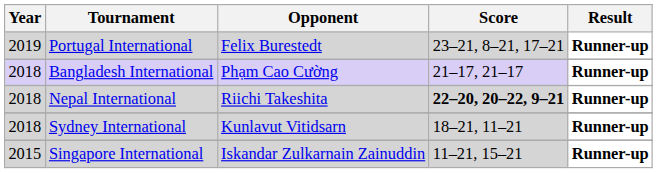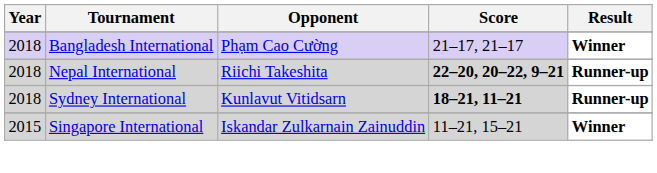 <table class="sortable wikitable" style="font-size: 90%;">
 <tr>
 <th>Year</th>
 <th>Tournament</th>
 <th>Opponent</th>
 <th>Score</th>
 <th>Result</th>
 </tr>
-<tr style="background:#D5D5D5">
-<td align="center">2019</td>
-<td align="left"><a href='#'>Portugal International</a></td>
-<td align="left"> <a href='#'>Felix Burestedt</a></td>
-<td align="left">23–21, 8–21, 17–21</td>
-<td style="text-align:left; background:white"> <strong>Runner-up</strong></td>
-</tr>
 <tr>
 </tr>
 <tr style="background:#D8CEF6">
 <td align="center">2018</td>
 <td align="left"><a href='#'>Bangladesh International</a></td>
 <td align="left"> <a href='#'>Phạm Cao Cường</a></td>
 <td align="left">21–17, 21–17</td>
-<td style="text-align:left; background:white"> <strong>Runner-up</strong></td>
+<td style="text-align:left; background:white"> <strong>Winner</strong></td>
 </tr>
 <tr>
 </tr>
 <tr style="background:#D5D5D5">
 <td align="center">2018</td>
 <td align="left"><a href='#'>Nepal International</a></td>
 <td align="left"> <a href='#'>Riichi Takeshita</a></td>
 <td align="left"><strong>22–20, 20–22, 9–21</strong></td>
 <td style="text-align:left; background:white"> <strong>Runner-up</strong></td>
 </tr>
 <tr>
 </tr>
 <tr style="background:#D5D5D5">
 <td align="center">2018</td>
 <td align="left"><a href='#'>Sydney International</a></td>
 <td align="left"> <a href='#'>Kunlavut Vitidsarn</a></td>
-<td align="left">18–21, 11–21</td>
+<td align="left"><strong>18–21, 11–21</strong></td>
 <td style="text-align:left; background:white"> <strong>Runner-up</strong></td>
 </tr>
 <tr>
 </tr>
 <tr style="background:#D5D5D5">
 <td align="center">2015</td>
 <td align="left"><a href='#'>Singapore International</a></td>
 <td align="left"> <a href='#'>Iskandar Zulkarnain Zainuddin</a></td>
 <td align="left">11–21, 15–21</td>
-<td style="text-align:left; background:white"> <strong>Runner-up</strong></td>
+<td style="text-align:left; background:white"> <strong>Winner</strong></td>
 </tr>
 </table>
